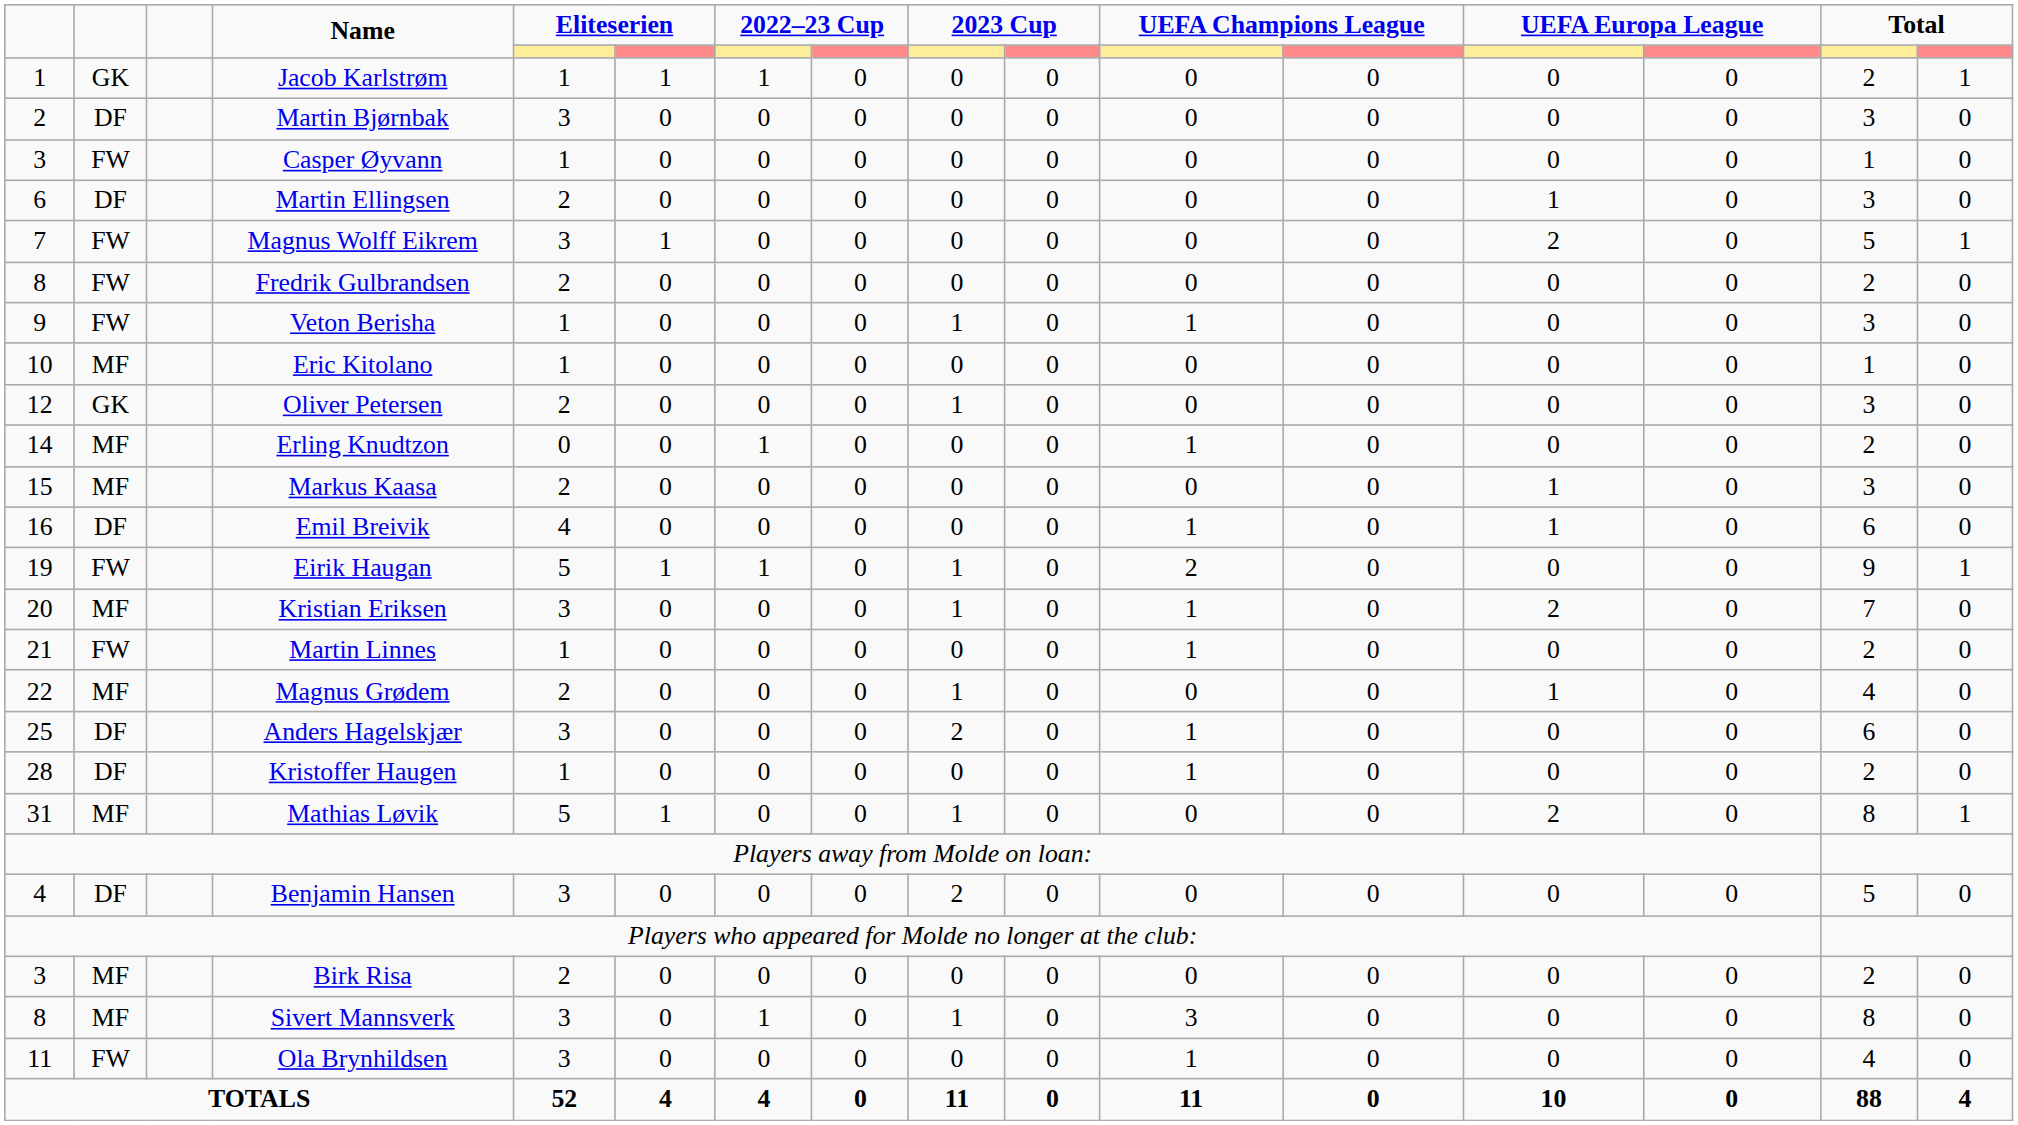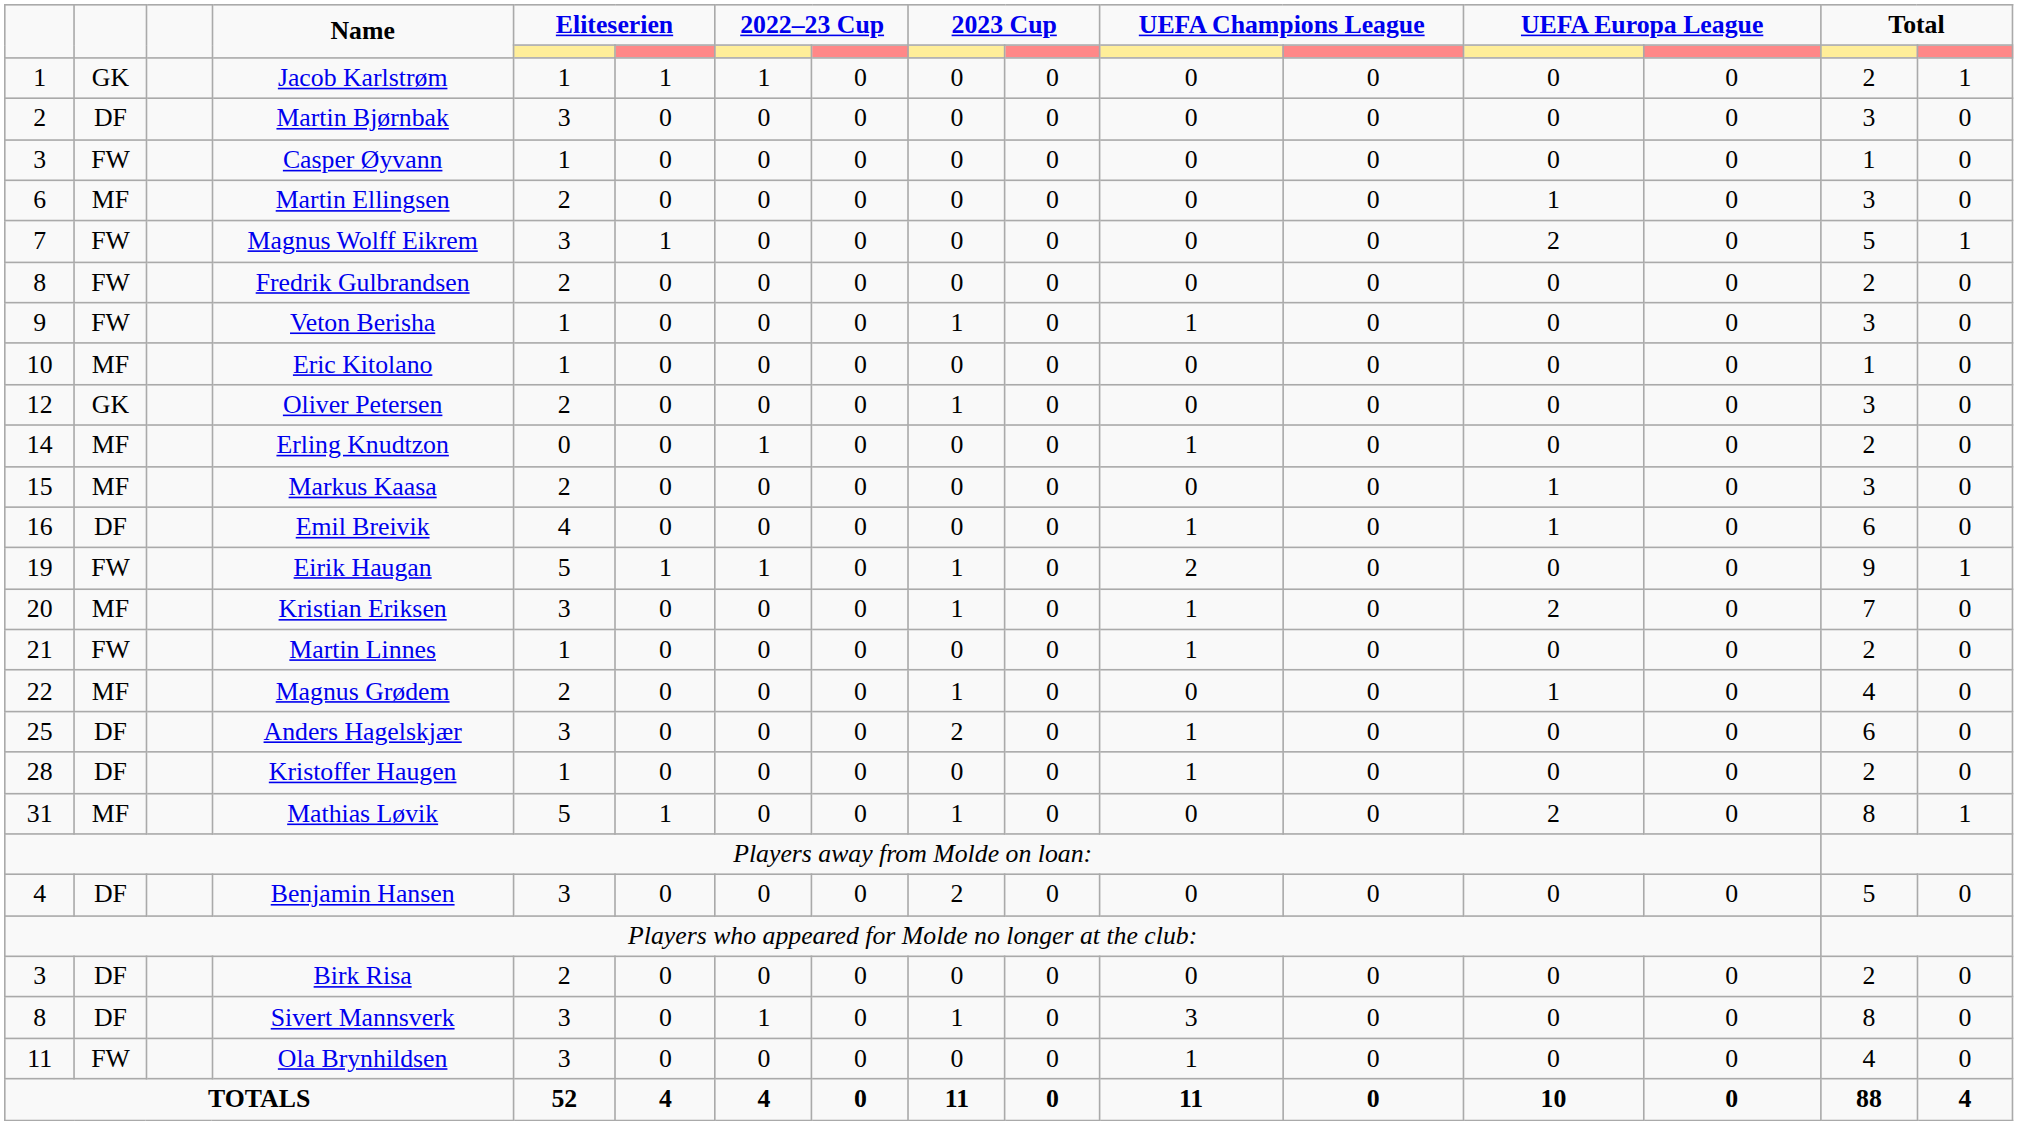 <table class="wikitable" style="font-size: 100%; text-align: center;">
 <tr>
 <td rowspan="2" width=40 align="center"><strong></strong></td>
 <td rowspan="2" width=40 align="center"><strong></strong></td>
 <td rowspan="2" width=40 align="center"><strong></strong></td>
 <td rowspan="2" width=200 align="center"><strong>Name</strong></td>
 <td colspan="2" align="center"><strong><a href='#'>Eliteserien</a></strong></td>
 <td colspan="2" align="center"><strong><a href='#'>2022–23 Cup</a></strong></td>
 <td colspan="2" align="center"><strong><a href='#'>2023 Cup</a></strong></td>
 <td colspan="2" align="center"><strong><a href='#'>UEFA Champions League</a></strong></td>
 <td colspan="2" align="center"><strong><a href='#'>UEFA Europa League</a></strong></td>
 <td colspan="2" align="center"><strong>Total</strong></td>
 </tr>
 <tr>
 <th width=60 style="background: #FFEE99"></th>
 <th width=60 style="background: #FF8888"></th>
 <th width=60 style="background: #FFEE99"></th>
 <th width=60 style="background: #FF8888"></th>
 <th width=60 style="background: #FFEE99"></th>
 <th width=60 style="background: #FF8888"></th>
 <th width=120 style="background: #FFEE99"></th>
 <th width=120 style="background: #FF8888"></th>
 <th width=120 style="background: #FFEE99"></th>
 <th width=120 style="background: #FF8888"></th>
 <th width=60 style="background: #FFEE99"></th>
 <th width=60 style="background: #FF8888"></th>
 </tr>
 <tr>
 <td>1</td>
 <td>GK</td>
 <td></td>
 <td><a href='#'>Jacob Karlstrøm</a></td>
 <td>1</td>
 <td>1</td>
 <td>1</td>
 <td>0</td>
 <td>0</td>
 <td>0</td>
 <td>0</td>
 <td>0</td>
 <td>0</td>
 <td>0</td>
 <td>2</td>
 <td>1</td>
 </tr>
 <tr>
 <td>2</td>
 <td>DF</td>
 <td></td>
 <td><a href='#'>Martin Bjørnbak</a></td>
 <td>3</td>
 <td>0</td>
 <td>0</td>
 <td>0</td>
 <td>0</td>
 <td>0</td>
 <td>0</td>
 <td>0</td>
 <td>0</td>
 <td>0</td>
 <td>3</td>
 <td>0</td>
 </tr>
 <tr>
 <td>3</td>
 <td>FW</td>
 <td></td>
 <td><a href='#'>Casper Øyvann</a></td>
 <td>1</td>
 <td>0</td>
 <td>0</td>
 <td>0</td>
 <td>0</td>
 <td>0</td>
 <td>0</td>
 <td>0</td>
 <td>0</td>
 <td>0</td>
 <td>1</td>
 <td>0</td>
 </tr>
 <tr>
 <td>6</td>
-<td>DF</td>
+<td>MF</td>
 <td></td>
 <td><a href='#'>Martin Ellingsen</a></td>
 <td>2</td>
 <td>0</td>
 <td>0</td>
 <td>0</td>
 <td>0</td>
 <td>0</td>
 <td>0</td>
 <td>0</td>
 <td>1</td>
 <td>0</td>
 <td>3</td>
 <td>0</td>
 </tr>
 <tr>
 <td>7</td>
 <td>FW</td>
 <td></td>
 <td><a href='#'>Magnus Wolff Eikrem</a></td>
 <td>3</td>
 <td>1</td>
 <td>0</td>
 <td>0</td>
 <td>0</td>
 <td>0</td>
 <td>0</td>
 <td>0</td>
 <td>2</td>
 <td>0</td>
 <td>5</td>
 <td>1</td>
 </tr>
 <tr>
 <td>8</td>
 <td>FW</td>
 <td></td>
 <td><a href='#'>Fredrik Gulbrandsen</a></td>
 <td>2</td>
 <td>0</td>
 <td>0</td>
 <td>0</td>
 <td>0</td>
 <td>0</td>
 <td>0</td>
 <td>0</td>
 <td>0</td>
 <td>0</td>
 <td>2</td>
 <td>0</td>
 </tr>
 <tr>
 <td>9</td>
 <td>FW</td>
 <td></td>
 <td><a href='#'>Veton Berisha</a></td>
 <td>1</td>
 <td>0</td>
 <td>0</td>
 <td>0</td>
 <td>1</td>
 <td>0</td>
 <td>1</td>
 <td>0</td>
 <td>0</td>
 <td>0</td>
 <td>3</td>
 <td>0</td>
 </tr>
 <tr>
 <td>10</td>
 <td>MF</td>
 <td></td>
 <td><a href='#'>Eric Kitolano</a></td>
 <td>1</td>
 <td>0</td>
 <td>0</td>
 <td>0</td>
 <td>0</td>
 <td>0</td>
 <td>0</td>
 <td>0</td>
 <td>0</td>
 <td>0</td>
 <td>1</td>
 <td>0</td>
 </tr>
 <tr>
 <td>12</td>
 <td>GK</td>
 <td></td>
 <td><a href='#'>Oliver Petersen</a></td>
 <td>2</td>
 <td>0</td>
 <td>0</td>
 <td>0</td>
 <td>1</td>
 <td>0</td>
 <td>0</td>
 <td>0</td>
 <td>0</td>
 <td>0</td>
 <td>3</td>
 <td>0</td>
 </tr>
 <tr>
 <td>14</td>
 <td>MF</td>
 <td></td>
 <td><a href='#'>Erling Knudtzon</a></td>
 <td>0</td>
 <td>0</td>
 <td>1</td>
 <td>0</td>
 <td>0</td>
 <td>0</td>
 <td>1</td>
 <td>0</td>
 <td>0</td>
 <td>0</td>
 <td>2</td>
 <td>0</td>
 </tr>
 <tr>
 <td>15</td>
 <td>MF</td>
 <td></td>
 <td><a href='#'>Markus Kaasa</a></td>
 <td>2</td>
 <td>0</td>
 <td>0</td>
 <td>0</td>
 <td>0</td>
 <td>0</td>
 <td>0</td>
 <td>0</td>
 <td>1</td>
 <td>0</td>
 <td>3</td>
 <td>0</td>
 </tr>
 <tr>
 <td>16</td>
 <td>DF</td>
 <td></td>
 <td><a href='#'>Emil Breivik</a></td>
 <td>4</td>
 <td>0</td>
 <td>0</td>
 <td>0</td>
 <td>0</td>
 <td>0</td>
 <td>1</td>
 <td>0</td>
 <td>1</td>
 <td>0</td>
 <td>6</td>
 <td>0</td>
 </tr>
 <tr>
 <td>19</td>
 <td>FW</td>
 <td></td>
 <td><a href='#'>Eirik Haugan</a></td>
 <td>5</td>
 <td>1</td>
 <td>1</td>
 <td>0</td>
 <td>1</td>
 <td>0</td>
 <td>2</td>
 <td>0</td>
 <td>0</td>
 <td>0</td>
 <td>9</td>
 <td>1</td>
 </tr>
 <tr>
 <td>20</td>
 <td>MF</td>
 <td></td>
 <td><a href='#'>Kristian Eriksen</a></td>
 <td>3</td>
 <td>0</td>
 <td>0</td>
 <td>0</td>
 <td>1</td>
 <td>0</td>
 <td>1</td>
 <td>0</td>
 <td>2</td>
 <td>0</td>
 <td>7</td>
 <td>0</td>
 </tr>
 <tr>
 <td>21</td>
 <td>FW</td>
 <td></td>
 <td><a href='#'>Martin Linnes</a></td>
 <td>1</td>
 <td>0</td>
 <td>0</td>
 <td>0</td>
 <td>0</td>
 <td>0</td>
 <td>1</td>
 <td>0</td>
 <td>0</td>
 <td>0</td>
 <td>2</td>
 <td>0</td>
 </tr>
 <tr>
 <td>22</td>
 <td>MF</td>
 <td></td>
 <td><a href='#'>Magnus Grødem</a></td>
 <td>2</td>
 <td>0</td>
 <td>0</td>
 <td>0</td>
 <td>1</td>
 <td>0</td>
 <td>0</td>
 <td>0</td>
 <td>1</td>
 <td>0</td>
 <td>4</td>
 <td>0</td>
 </tr>
 <tr>
 <td>25</td>
 <td>DF</td>
 <td></td>
 <td><a href='#'>Anders Hagelskjær</a></td>
 <td>3</td>
 <td>0</td>
 <td>0</td>
 <td>0</td>
 <td>2</td>
 <td>0</td>
 <td>1</td>
 <td>0</td>
 <td>0</td>
 <td>0</td>
 <td>6</td>
 <td>0</td>
 </tr>
 <tr>
 <td>28</td>
 <td>DF</td>
 <td></td>
 <td><a href='#'>Kristoffer Haugen</a></td>
 <td>1</td>
 <td>0</td>
 <td>0</td>
 <td>0</td>
 <td>0</td>
 <td>0</td>
 <td>1</td>
 <td>0</td>
 <td>0</td>
 <td>0</td>
 <td>2</td>
 <td>0</td>
 </tr>
 <tr>
 <td>31</td>
 <td>MF</td>
 <td></td>
 <td><a href='#'>Mathias Løvik</a></td>
 <td>5</td>
 <td>1</td>
 <td>0</td>
 <td>0</td>
 <td>1</td>
 <td>0</td>
 <td>0</td>
 <td>0</td>
 <td>2</td>
 <td>0</td>
 <td>8</td>
 <td>1</td>
 </tr>
 <tr>
 <td colspan="14"><em>Players away from Molde on loan:</em></td>
 </tr>
 <tr>
 <td>4</td>
 <td>DF</td>
 <td></td>
 <td><a href='#'>Benjamin Hansen</a></td>
 <td>3</td>
 <td>0</td>
 <td>0</td>
 <td>0</td>
 <td>2</td>
 <td>0</td>
 <td>0</td>
 <td>0</td>
 <td>0</td>
 <td>0</td>
 <td>5</td>
 <td>0</td>
 </tr>
 <tr>
 <td colspan="14"><em>Players who appeared for Molde no longer at the club:</em></td>
 </tr>
 <tr>
 <td>3</td>
-<td>MF</td>
+<td>DF</td>
 <td></td>
 <td><a href='#'>Birk Risa</a></td>
 <td>2</td>
 <td>0</td>
 <td>0</td>
 <td>0</td>
 <td>0</td>
 <td>0</td>
 <td>0</td>
 <td>0</td>
 <td>0</td>
 <td>0</td>
 <td>2</td>
 <td>0</td>
 </tr>
 <tr>
 <td>8</td>
-<td>MF</td>
+<td>DF</td>
 <td></td>
 <td><a href='#'>Sivert Mannsverk</a></td>
 <td>3</td>
 <td>0</td>
 <td>1</td>
 <td>0</td>
 <td>1</td>
 <td>0</td>
 <td>3</td>
 <td>0</td>
 <td>0</td>
 <td>0</td>
 <td>8</td>
 <td>0</td>
 </tr>
 <tr>
 <td>11</td>
 <td>FW</td>
 <td></td>
 <td><a href='#'>Ola Brynhildsen</a></td>
 <td>3</td>
 <td>0</td>
 <td>0</td>
 <td>0</td>
 <td>0</td>
 <td>0</td>
 <td>1</td>
 <td>0</td>
 <td>0</td>
 <td>0</td>
 <td>4</td>
 <td>0</td>
 </tr>
 <tr>
 <td colspan="4"><strong>TOTALS</strong></td>
 <td><strong>52</strong></td>
 <td><strong>4</strong></td>
 <td><strong>4</strong></td>
 <td><strong>0</strong></td>
 <td><strong>11</strong></td>
 <td><strong>0</strong></td>
 <td><strong>11</strong></td>
 <td><strong>0</strong></td>
 <td><strong>10</strong></td>
 <td><strong>0</strong></td>
 <td><strong>88</strong></td>
 <td><strong>4</strong></td>
 </tr>
 </table>
